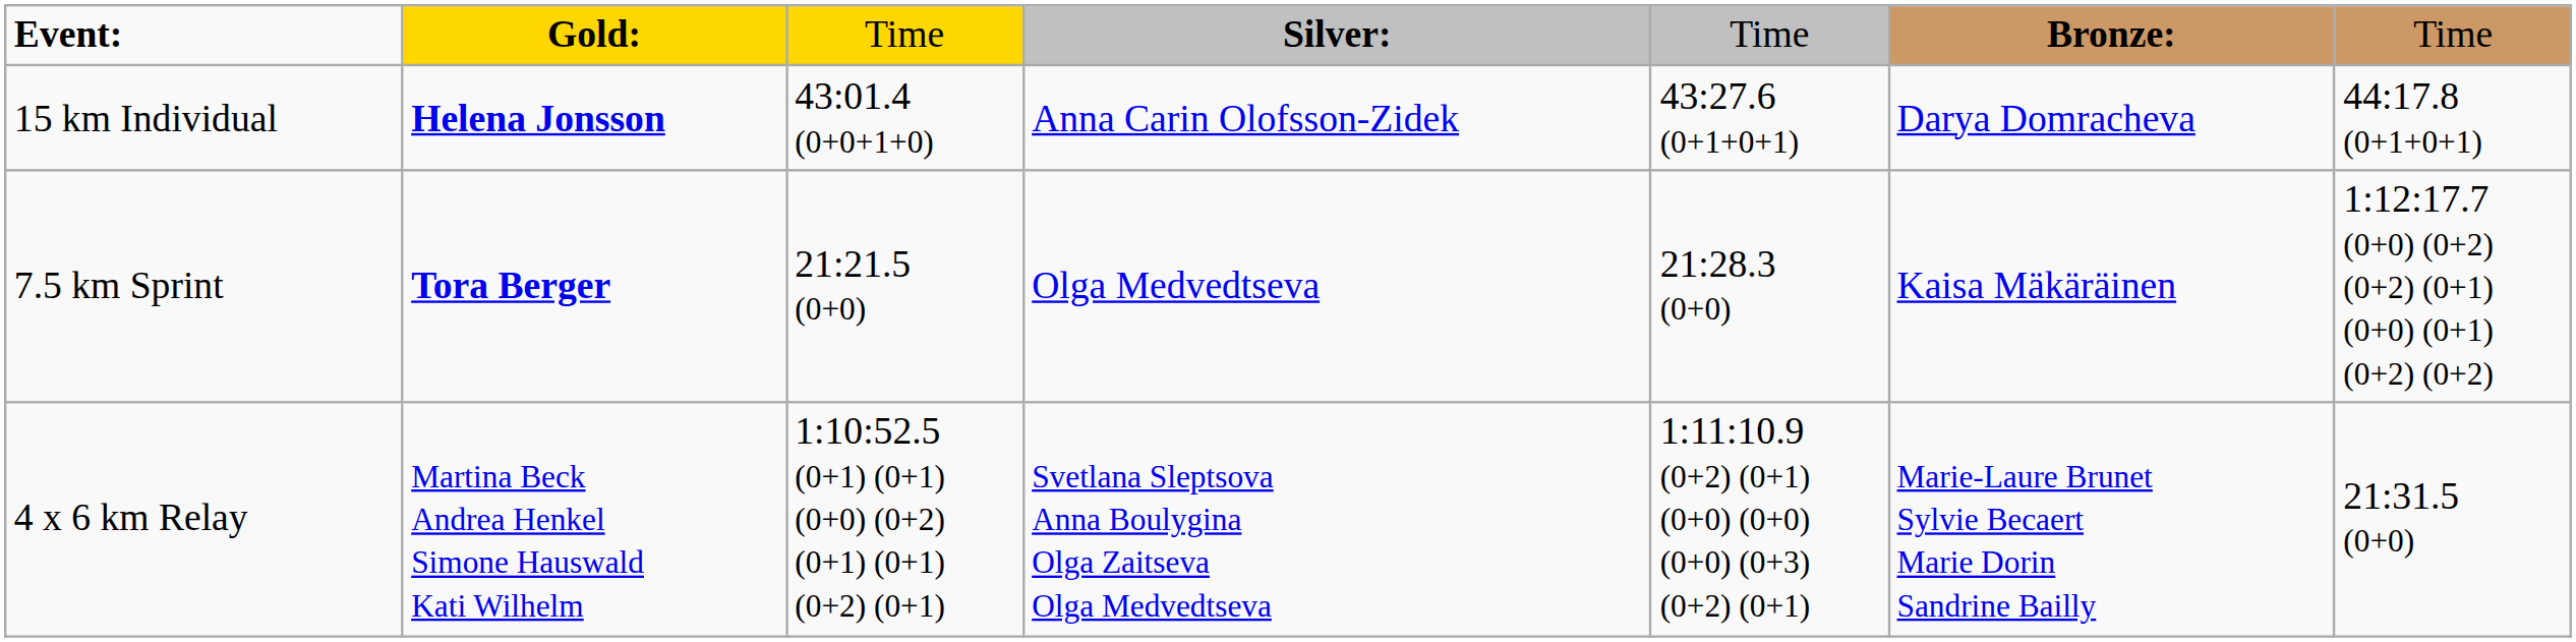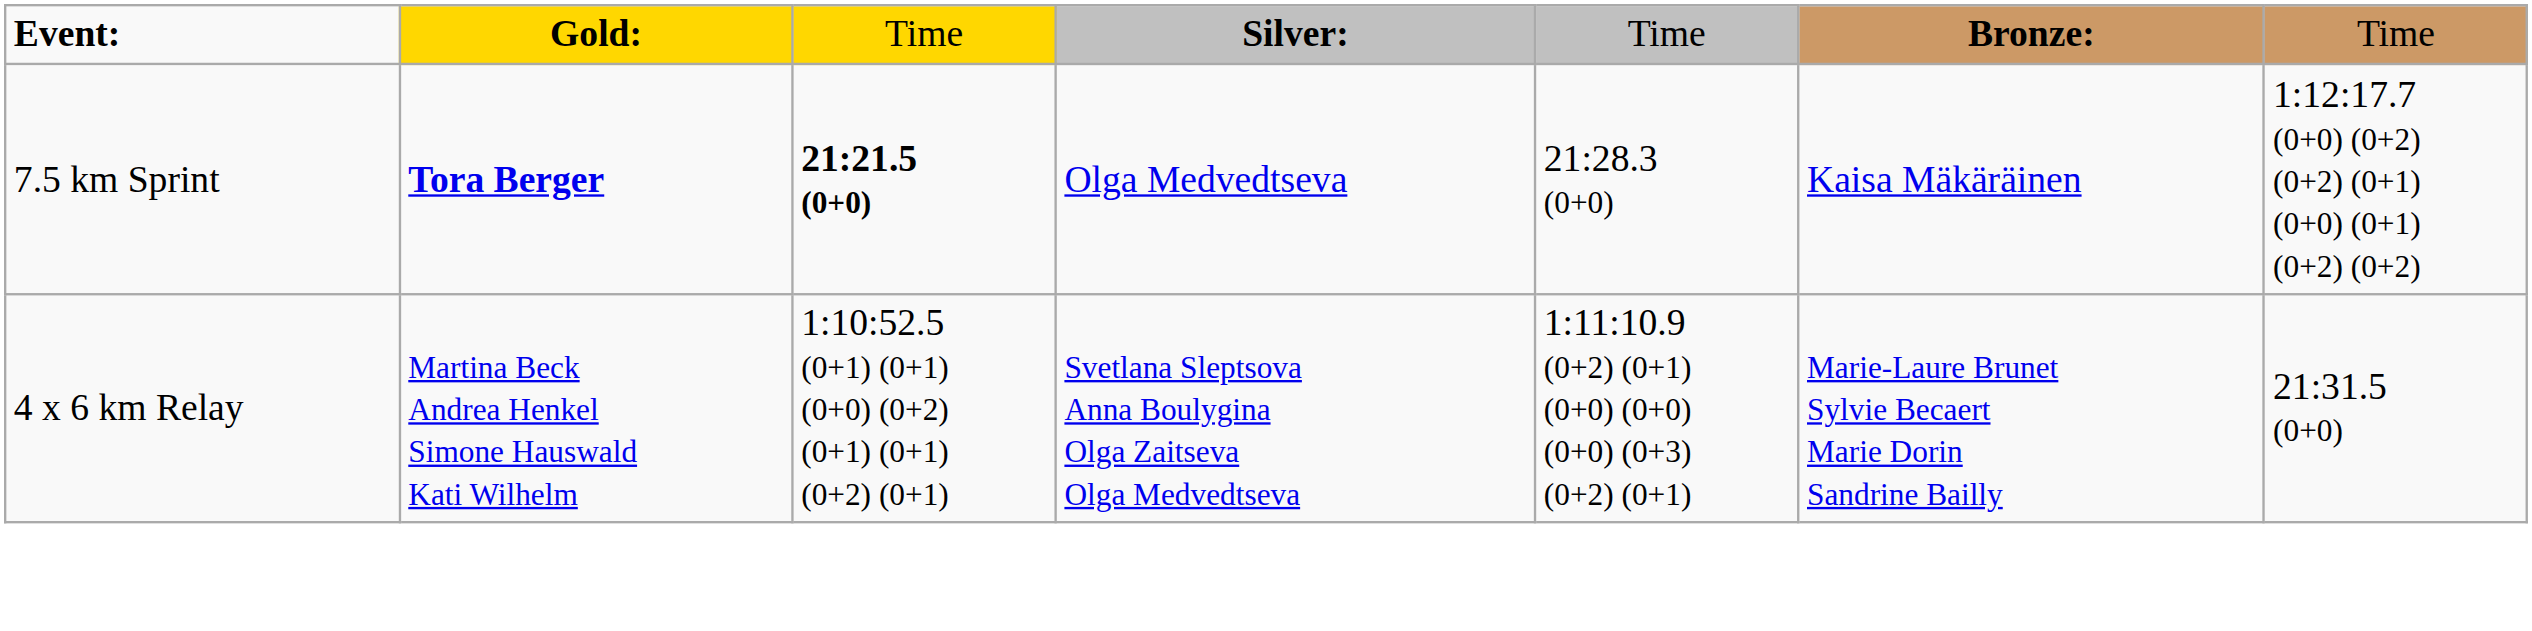 <table class="wikitable" width=85%>
 <tr>
 <td><strong>Event:</strong></td>
 <td style="text-align:center;background-color:gold;"><strong>Gold:</strong></td>
 <td style="text-align:center;background-color:gold;">Time</td>
 <td style="text-align:center;background-color:silver;"><strong>Silver:</strong></td>
 <td style="text-align:center;background-color:silver;">Time</td>
 <td style="text-align:center;background-color:#CC9966;"><strong>Bronze:</strong></td>
 <td style="text-align:center;background-color:#CC9966;">Time</td>
 </tr>
 <tr>
-<td>15 km Individual<br></td>
-<td><strong><a href='#'>Helena Jonsson</a></strong><br><small></small></td>
-<td>43:01.4<br><small>(0+0+1+0)</small></td>
-<td><a href='#'>Anna Carin Olofsson-Zidek</a><br><small></small></td>
-<td>43:27.6<br><small>(0+1+0+1)</small></td>
-<td><a href='#'>Darya Domracheva</a><br><small></small></td>
-<td>44:17.8<br><small>(0+1+0+1)</small></td>
-</tr>
-<tr>
 <td>7.5 km Sprint<br></td>
 <td><strong><a href='#'>Tora Berger</a></strong><br><small></small></td>
-<td>21:21.5<br><small>(0+0)</small></td>
+<td><strong>21:21.5<br><small>(0+0)</small></strong></td>
 <td><a href='#'>Olga Medvedtseva</a><br><small></small></td>
 <td>21:28.3<br><small>(0+0)</small></td>
 <td><a href='#'>Kaisa Mäkäräinen</a><br><small></small></td>
 <td>1:12:17.7 <br><small>(0+0) (0+2)<br>(0+2) (0+1)<br>(0+0) (0+1)<br>(0+2) (0+2)</small></td>
 </tr>
 <tr>
 <td>4 x 6 km Relay<br></td>
 <td><strong></strong> <br><small><a href='#'>Martina Beck</a><br><a href='#'>Andrea Henkel</a><br><a href='#'>Simone Hauswald</a><br><a href='#'>Kati Wilhelm</a></small></td>
 <td>1:10:52.5<br><small>(0+1) (0+1)<br>(0+0) (0+2)<br>(0+1) (0+1)<br>(0+2) (0+1)</small></td>
 <td>  <br><small><a href='#'>Svetlana Sleptsova</a><br><a href='#'>Anna Boulygina</a><br><a href='#'>Olga Zaitseva</a><br><a href='#'>Olga Medvedtseva</a></small></td>
 <td>1:11:10.9<br><small>(0+2) (0+1)<br>(0+0) (0+0)<br>(0+0) (0+3)<br>(0+2) (0+1)</small></td>
 <td> <br><small><a href='#'>Marie-Laure Brunet</a><br><a href='#'>Sylvie Becaert</a><br><a href='#'>Marie Dorin</a><br><a href='#'>Sandrine Bailly</a></small></td>
 <td>21:31.5<br><small>(0+0)</small></td>
 </tr>
 </table>
